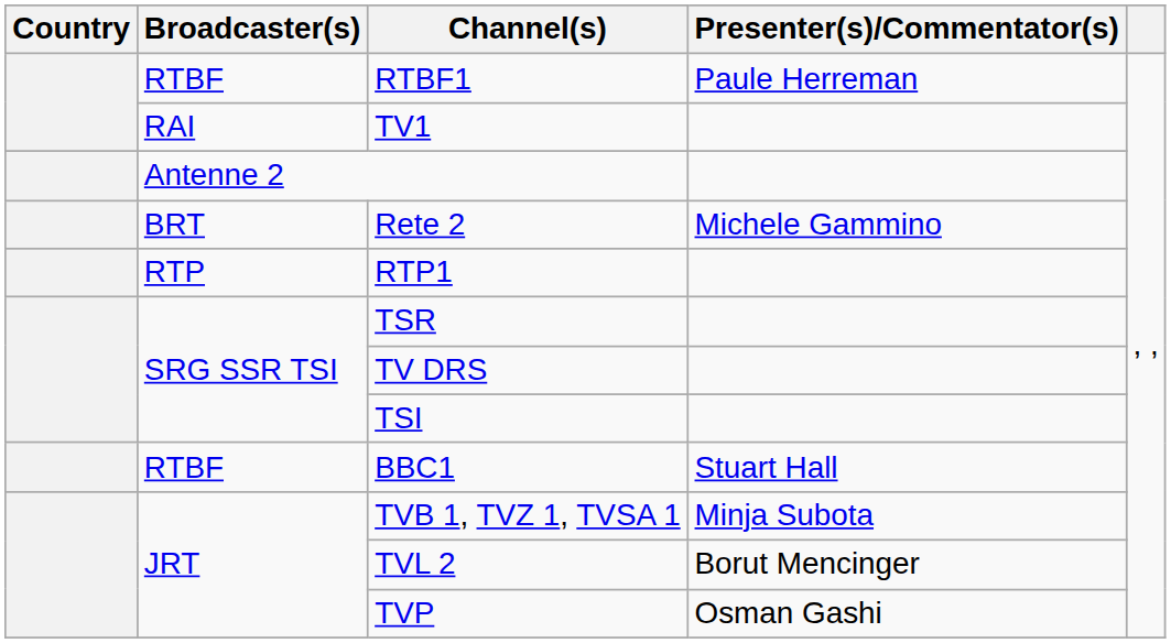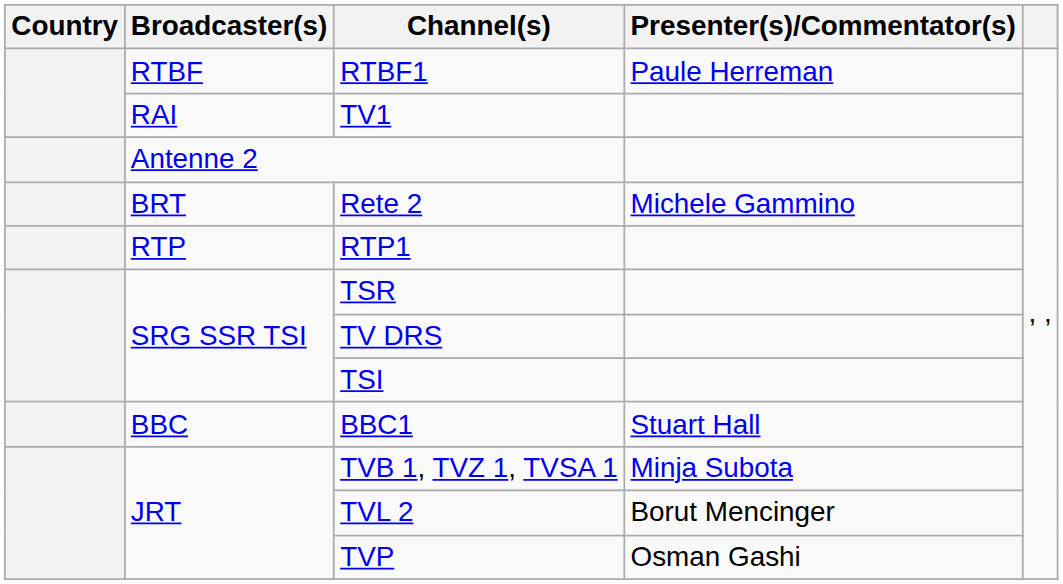 <table class="wikitable plainrowheaders">
 <tr>
 <th scope="col">Country</th>
 <th scope="col">Broadcaster(s)</th>
 <th scope="col">Channel(s)</th>
 <th scope="col">Presenter(s)/Commentator(s)</th>
 <th scope="col"></th>
 </tr>
 <tr>
 <th scope="rowgroup" rowspan="2"></th>
 <td><a href='#'>RTBF</a></td>
 <td><a href='#'>RTBF1</a></td>
 <td><a href='#'>Paule Herreman</a></td>
 <td rowspan=12>, , </td>
 </tr>
 <tr>
 <td><a href='#'>RAI</a></td>
 <td><a href='#'>TV1</a></td>
 <td></td>
 </tr>
 <tr>
 <th scope="row"></th>
 <td colspan="2"><a href='#'>Antenne 2</a></td>
 <td></td>
 </tr>
 <tr>
 <th scope="row"></th>
 <td><a href='#'>BRT</a></td>
 <td><a href='#'>Rete 2</a></td>
 <td><a href='#'>Michele Gammino</a></td>
 </tr>
 <tr>
 <th scope="row"></th>
 <td><a href='#'>RTP</a></td>
 <td><a href='#'>RTP1</a></td>
 <td></td>
 </tr>
 <tr>
 <th scope="rowgroup" rowspan="3"></th>
 <td rowspan="3"><a href='#'>SRG SSR TSI</a></td>
 <td><a href='#'>TSR</a></td>
 <td></td>
 </tr>
 <tr>
 <td><a href='#'>TV DRS</a></td>
 <td></td>
 </tr>
 <tr>
 <td><a href='#'>TSI</a></td>
 <td></td>
 </tr>
 <tr>
 <th scope="row"></th>
-<td><a href='#'>RTBF</a></td>
+<td><a href='#'>BBC</a></td>
 <td><a href='#'>BBC1</a></td>
 <td><a href='#'>Stuart Hall</a></td>
 </tr>
 <tr>
 <th scope="row" rowspan="3"></th>
 <td rowspan="3"><a href='#'>JRT</a></td>
 <td><a href='#'>TVB 1</a>, <a href='#'>TVZ 1</a>, <a href='#'>TVSA 1</a></td>
 <td><a href='#'>Minja Subota</a></td>
 </tr>
 <tr>
 <td><a href='#'>TVL 2</a></td>
 <td>Borut Mencinger</td>
 </tr>
 <tr>
 <td><a href='#'>TVP</a></td>
 <td>Osman Gashi</td>
 </tr>
 </table>
